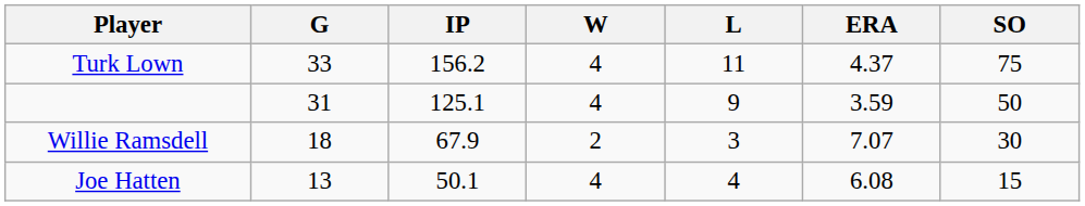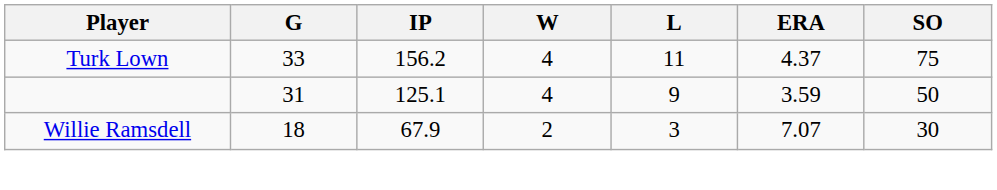 <table class="wikitable sortable">
 <tr>
 <th bgcolor="#DDDDFF" width="16%">Player</th>
 <th bgcolor="#DDDDFF" width="9%">G</th>
 <th bgcolor="#DDDDFF" width="9%">IP</th>
 <th bgcolor="#DDDDFF" width="9%">W</th>
 <th bgcolor="#DDDDFF" width="9%">L</th>
 <th bgcolor="#DDDDFF" width="9%">ERA</th>
 <th bgcolor="#DDDDFF" width="9%">SO</th>
 </tr>
 <tr align="center">
 <td><a href='#'>Turk Lown</a></td>
 <td>33</td>
 <td>156.2</td>
 <td>4</td>
 <td>11</td>
 <td>4.37</td>
 <td>75</td>
 </tr>
 <tr align="center">
 <td></td>
 <td>31</td>
 <td>125.1</td>
 <td>4</td>
 <td>9</td>
 <td>3.59</td>
 <td>50</td>
 </tr>
 <tr align="center">
 <td><a href='#'>Willie Ramsdell</a></td>
 <td>18</td>
 <td>67.9</td>
 <td>2</td>
 <td>3</td>
 <td>7.07</td>
 <td>30</td>
 </tr>
-<tr align="center">
-<td><a href='#'>Joe Hatten</a></td>
-<td>13</td>
-<td>50.1</td>
-<td>4</td>
-<td>4</td>
-<td>6.08</td>
-<td>15</td>
-</tr>
 </table>
